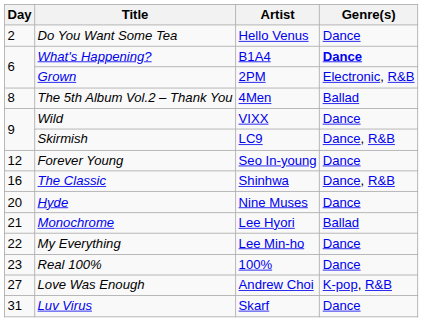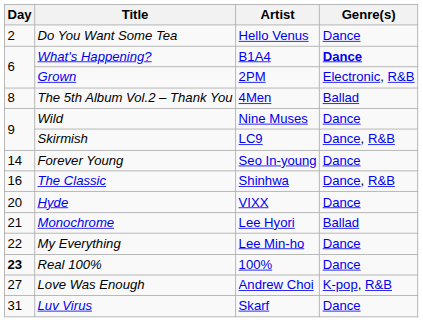 <table class="wikitable" style="text-align: left;">
 <tr>
 <th>Day</th>
 <th>Title</th>
 <th>Artist</th>
 <th>Genre(s)</th>
 </tr>
 <tr>
 <td>2</td>
 <td><em>Do You Want Some Tea</em></td>
 <td><a href='#'>Hello Venus</a></td>
 <td><a href='#'>Dance</a></td>
 </tr>
 <tr>
 <td rowspan="2">6</td>
 <td><em><a href='#'>What's Happening?</a></em></td>
 <td><a href='#'>B1A4</a></td>
 <td><strong><a href='#'>Dance</a></strong></td>
 </tr>
 <tr>
 <td><em><a href='#'>Grown</a></em></td>
 <td><a href='#'>2PM</a></td>
 <td><a href='#'>Electronic</a>, <a href='#'>R&B</a></td>
 </tr>
 <tr>
 <td>8</td>
 <td><em>The 5th Album Vol.2 – Thank You</em></td>
 <td><a href='#'>4Men</a></td>
 <td><a href='#'>Ballad</a></td>
 </tr>
 <tr>
 <td rowspan="2">9</td>
 <td><em>Wild</em></td>
-<td><a href='#'>VIXX</a></td>
+<td><a href='#'>Nine Muses</a></td>
 <td><a href='#'>Dance</a></td>
 </tr>
 <tr>
 <td><em>Skirmish</em></td>
 <td><a href='#'>LC9</a></td>
 <td><a href='#'>Dance</a>, <a href='#'>R&B</a></td>
 </tr>
 <tr>
-<td>12</td>
+<td>14</td>
 <td><em>Forever Young</em></td>
 <td><a href='#'>Seo In-young</a></td>
 <td><a href='#'>Dance</a></td>
 </tr>
 <tr>
 <td>16</td>
 <td><em><a href='#'>The Classic</a></em></td>
 <td><a href='#'>Shinhwa</a></td>
 <td><a href='#'>Dance</a>, <a href='#'>R&B</a></td>
 </tr>
 <tr>
 <td>20</td>
 <td><em><a href='#'>Hyde</a></em></td>
-<td><a href='#'>Nine Muses</a></td>
+<td><a href='#'>VIXX</a></td>
 <td><a href='#'>Dance</a></td>
 </tr>
 <tr>
 <td>21</td>
 <td><em><a href='#'>Monochrome</a></em></td>
 <td><a href='#'>Lee Hyori</a></td>
 <td><a href='#'>Ballad</a></td>
 </tr>
 <tr>
 <td>22</td>
 <td><em>My Everything</em></td>
 <td><a href='#'>Lee Min-ho</a></td>
 <td><a href='#'>Dance</a></td>
 </tr>
 <tr>
-<td>23</td>
+<td><strong>23</strong></td>
 <td><em>Real 100%</em></td>
 <td><a href='#'>100%</a></td>
 <td><a href='#'>Dance</a></td>
 </tr>
 <tr>
 <td>27</td>
 <td><em>Love Was Enough</em></td>
 <td><a href='#'>Andrew Choi</a></td>
 <td><a href='#'>K-pop</a>, <a href='#'>R&B</a></td>
 </tr>
 <tr>
 <td>31</td>
 <td><em><a href='#'>Luv Virus</a></em></td>
 <td><a href='#'>Skarf</a></td>
 <td><a href='#'>Dance</a></td>
 </tr>
 </table>
